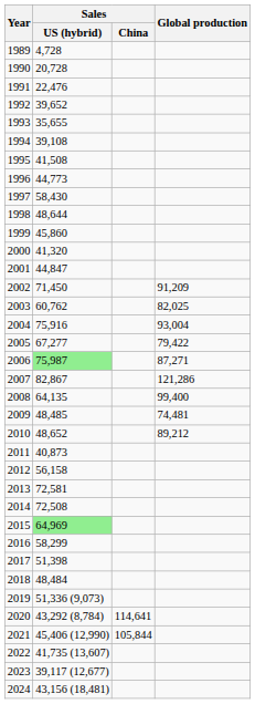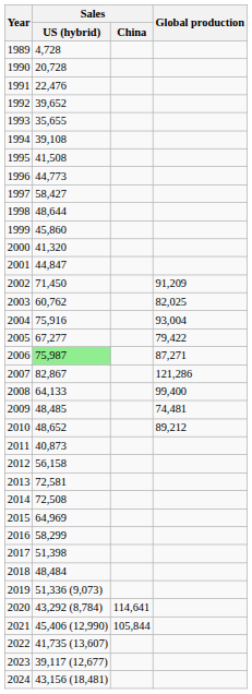 <table class="wikitable">
 <tr>
 <th rowspan="2">Year</th>
 <th colspan="2">Sales</th>
 <th rowspan="2">Global production</th>
 </tr>
 <tr>
 <th>US (hybrid)</th>
 <th>China</th>
 </tr>
 <tr>
 <td>1989</td>
 <td>4,728</td>
 <td></td>
 <td></td>
 </tr>
 <tr>
 <td>1990</td>
 <td>20,728</td>
 <td></td>
 <td></td>
 </tr>
 <tr>
 <td>1991</td>
 <td>22,476</td>
 <td></td>
 <td></td>
 </tr>
 <tr>
 <td>1992</td>
 <td>39,652</td>
 <td></td>
 <td></td>
 </tr>
 <tr>
 <td>1993</td>
 <td>35,655</td>
 <td></td>
 <td></td>
 </tr>
 <tr>
 <td>1994</td>
 <td>39,108</td>
 <td></td>
 <td></td>
 </tr>
 <tr>
 <td>1995</td>
 <td>41,508</td>
 <td></td>
 <td></td>
 </tr>
 <tr>
 <td>1996</td>
 <td>44,773</td>
 <td></td>
 <td></td>
 </tr>
 <tr>
 <td>1997</td>
-<td>58,430</td>
+<td>58,427</td>
 <td></td>
 <td></td>
 </tr>
 <tr>
 <td>1998</td>
 <td>48,644</td>
 <td></td>
 <td></td>
 </tr>
 <tr>
 <td>1999</td>
 <td>45,860</td>
 <td></td>
 <td></td>
 </tr>
 <tr>
 <td>2000</td>
 <td>41,320</td>
 <td></td>
 <td></td>
 </tr>
 <tr>
 <td>2001</td>
 <td>44,847</td>
 <td></td>
 <td></td>
 </tr>
 <tr>
 <td>2002</td>
 <td>71,450</td>
 <td></td>
 <td>91,209</td>
 </tr>
 <tr>
 <td>2003</td>
 <td>60,762</td>
 <td></td>
 <td>82,025</td>
 </tr>
 <tr>
 <td>2004</td>
 <td>75,916</td>
 <td></td>
 <td>93,004</td>
 </tr>
 <tr>
 <td>2005</td>
 <td>67,277</td>
 <td></td>
 <td>79,422</td>
 </tr>
 <tr>
 <td>2006</td>
 <td style="background: lightgreen;">75,987</td>
 <td></td>
 <td>87,271</td>
 </tr>
 <tr>
 <td>2007</td>
 <td>82,867</td>
 <td></td>
 <td>121,286</td>
 </tr>
 <tr>
 <td>2008</td>
-<td>64,135</td>
+<td>64,133</td>
 <td></td>
 <td>99,400</td>
 </tr>
 <tr>
 <td>2009</td>
 <td>48,485</td>
 <td></td>
 <td>74,481</td>
 </tr>
 <tr>
 <td>2010</td>
 <td>48,652</td>
 <td></td>
 <td>89,212</td>
 </tr>
 <tr>
 <td>2011</td>
 <td>40,873</td>
 <td></td>
 <td></td>
 </tr>
 <tr>
 <td>2012</td>
 <td>56,158</td>
 <td></td>
 <td></td>
 </tr>
 <tr>
 <td>2013</td>
 <td>72,581</td>
 <td></td>
 <td></td>
 </tr>
 <tr>
 <td>2014</td>
 <td>72,508</td>
 <td></td>
 <td></td>
 </tr>
 <tr>
 <td>2015</td>
-<td style="background: lightgreen;">64,969</td>
+<td>64,969</td>
 <td></td>
 <td></td>
 </tr>
 <tr>
 <td>2016</td>
 <td>58,299</td>
 <td></td>
 <td></td>
 </tr>
 <tr>
 <td>2017</td>
 <td>51,398</td>
 <td></td>
 <td></td>
 </tr>
 <tr>
 <td>2018</td>
 <td>48,484</td>
 <td></td>
 <td></td>
 </tr>
 <tr>
 <td>2019</td>
 <td>51,336 (9,073)</td>
 <td></td>
 <td></td>
 </tr>
 <tr>
 <td>2020</td>
 <td>43,292 (8,784)</td>
 <td>114,641</td>
 <td></td>
 </tr>
 <tr>
 <td>2021</td>
 <td>45,406 (12,990)</td>
 <td>105,844</td>
 <td></td>
 </tr>
 <tr>
 <td>2022</td>
 <td>41,735 (13,607)</td>
 <td></td>
 <td></td>
 </tr>
 <tr>
 <td>2023</td>
 <td>39,117 (12,677)</td>
 <td></td>
 <td></td>
 </tr>
 <tr>
 <td>2024</td>
 <td>43,156 (18,481)</td>
 <td></td>
 <td></td>
 </tr>
 </table>
